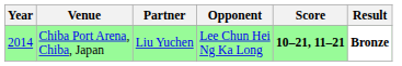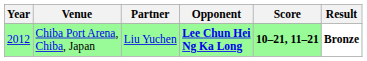 <table class="sortable wikitable" style="font-size: 90%;">
 <tr>
 <th>Year</th>
 <th>Venue</th>
 <th>Partner</th>
 <th>Opponent</th>
 <th>Score</th>
 <th>Result</th>
 </tr>
 <tr style="background:#98FB98">
-<td align="center"><a href='#'>2014</a></td>
+<td align="center"><a href='#'>2012</a></td>
 <td align="left"><a href='#'>Chiba Port Arena</a>,<br><a href='#'>Chiba</a>, Japan</td>
 <td align="left"> <a href='#'>Liu Yuchen</a></td>
-<td align="left"> <a href='#'>Lee Chun Hei</a> <br>  <a href='#'>Ng Ka Long</a></td>
+<td align="left"><strong> <a href='#'>Lee Chun Hei</a> <br>  <a href='#'>Ng Ka Long</a></strong></td>
 <td align="left"><strong>10–21, 11–21</strong></td>
 <td style="text-align:left; background:white"> <strong>Bronze</strong></td>
 </tr>
 </table>
